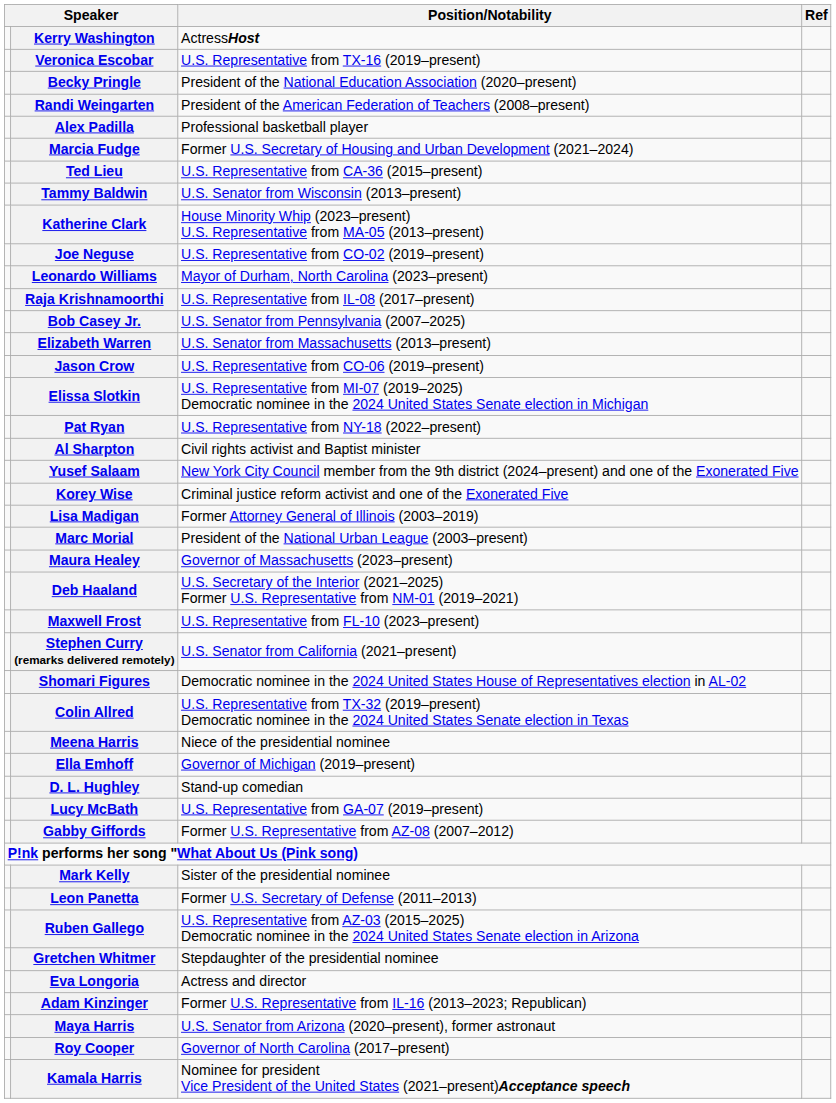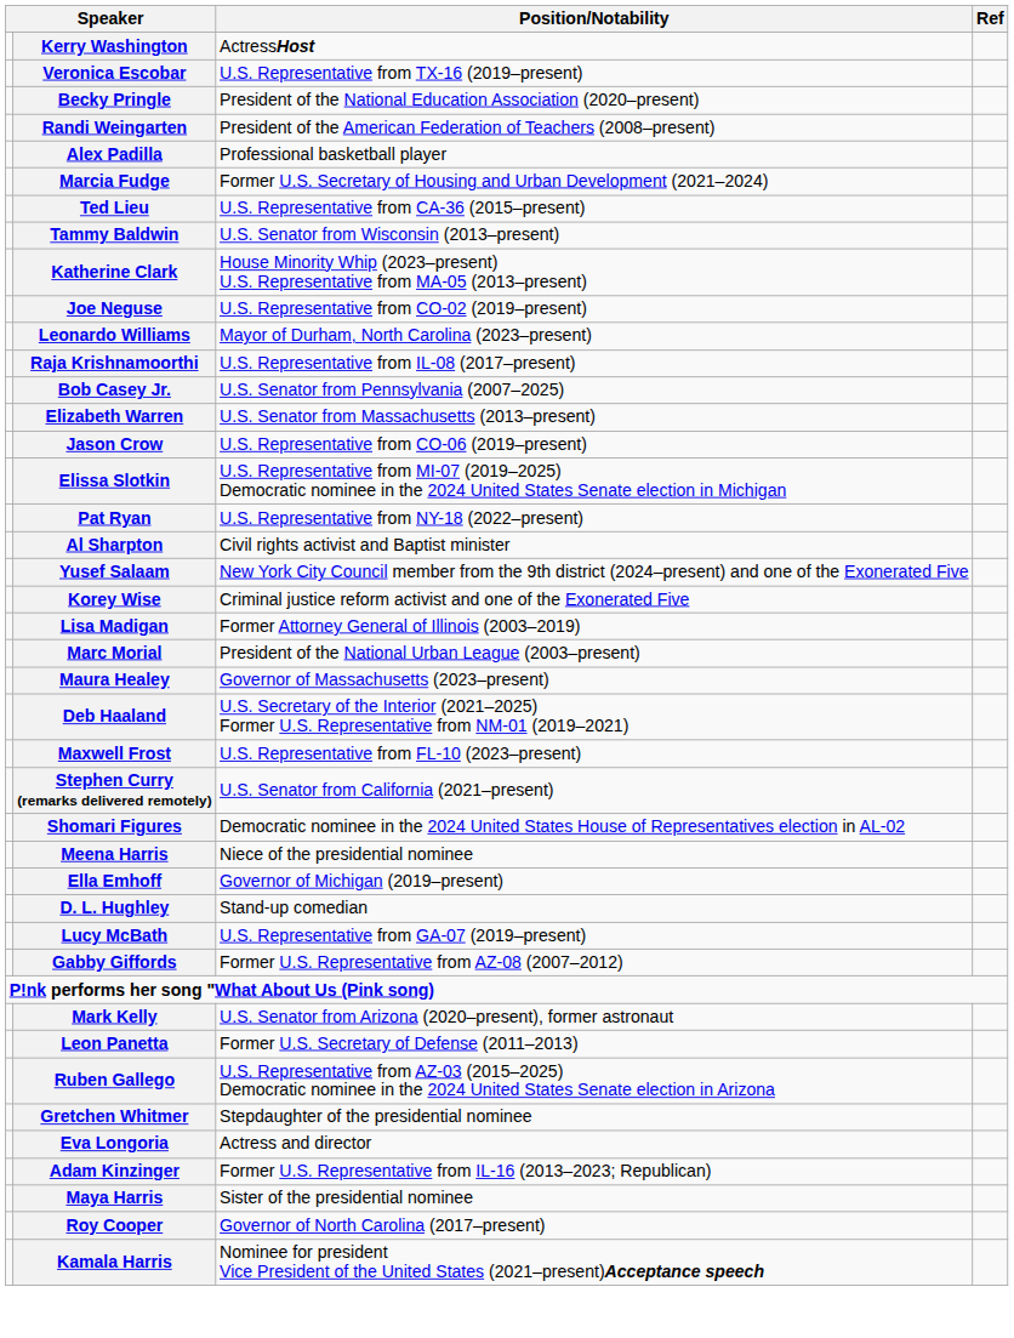 <table class="wikitable">
 <tr>
 <th scope="col" colspan="2">Speaker</th>
 <th scope="col">Position/Notability</th>
 <th scope="col">Ref</th>
 </tr>
 <tr>
 <td></td>
 <th scope="row"><a href='#'>Kerry Washington</a></th>
 <td>Actress<strong><em>Host</em></strong></td>
 <td></td>
 </tr>
 <tr>
 <td></td>
 <th><a href='#'>Veronica Escobar</a></th>
 <td><a href='#'>U.S. Representative</a> from <a href='#'>TX-16</a> (2019–present)</td>
 <td></td>
 </tr>
 <tr>
 <td></td>
 <th scope="row"><a href='#'>Becky Pringle</a></th>
 <td>President of the <a href='#'>National Education Association</a> (2020–present)</td>
 <td></td>
 </tr>
 <tr>
 <td></td>
 <th scope="row"><a href='#'>Randi Weingarten</a></th>
 <td>President of the <a href='#'>American Federation of Teachers</a> (2008–present)</td>
 <td></td>
 </tr>
 <tr>
 <td></td>
 <th scope="row"><a href='#'>Alex Padilla</a></th>
 <td>Professional basketball player</td>
 <td></td>
 </tr>
 <tr>
 <td></td>
 <th scope="row"><a href='#'>Marcia Fudge</a></th>
 <td>Former <a href='#'>U.S. Secretary of Housing and Urban Development</a> (2021–2024)</td>
 <td></td>
 </tr>
 <tr>
 <td></td>
 <th scope="row"><a href='#'>Ted Lieu</a></th>
 <td><a href='#'>U.S. Representative</a> from <a href='#'>CA-36</a> (2015–present)</td>
 <td></td>
 </tr>
 <tr>
 <td></td>
 <th scope="row"><a href='#'>Tammy Baldwin</a></th>
 <td><a href='#'>U.S. Senator from Wisconsin</a> (2013–present)</td>
 <td></td>
 </tr>
 <tr>
 <td></td>
 <th scope="row"><a href='#'>Katherine Clark</a></th>
 <td><a href='#'>House Minority Whip</a> (2023–present)<br><a href='#'>U.S. Representative</a> from <a href='#'>MA-05</a> (2013–present)</td>
 <td></td>
 </tr>
 <tr>
 <td></td>
 <th scope="row"><a href='#'>Joe Neguse</a></th>
 <td><a href='#'>U.S. Representative</a> from <a href='#'>CO-02</a> (2019–present)</td>
 <td></td>
 </tr>
 <tr>
 <td></td>
 <th><a href='#'>Leonardo Williams</a></th>
 <td><a href='#'>Mayor of Durham, North Carolina</a> (2023–present)</td>
 <td></td>
 </tr>
 <tr>
 <td></td>
 <th><a href='#'>Raja Krishnamoorthi</a></th>
 <td><a href='#'>U.S. Representative</a> from <a href='#'>IL-08</a> (2017–present)</td>
 <td></td>
 </tr>
 <tr>
 <td></td>
 <th scope="row"><a href='#'>Bob Casey Jr.</a></th>
 <td><a href='#'>U.S. Senator from Pennsylvania</a> (2007–2025)</td>
 <td></td>
 </tr>
 <tr>
 <td></td>
 <th scope="row"><a href='#'>Elizabeth Warren</a></th>
 <td><a href='#'>U.S. Senator from Massachusetts</a> (2013–present)</td>
 <td></td>
 </tr>
 <tr>
 <td></td>
 <th scope="row"><a href='#'>Jason Crow</a></th>
 <td><a href='#'>U.S. Representative</a> from <a href='#'>CO-06</a> (2019–present)</td>
 <td></td>
 </tr>
 <tr>
 <td></td>
 <th scope="row"><a href='#'>Elissa Slotkin</a></th>
 <td><a href='#'>U.S. Representative</a> from <a href='#'>MI-07</a> (2019–2025)<br>Democratic nominee in the <a href='#'>2024 United States Senate election in Michigan</a></td>
 <td></td>
 </tr>
 <tr>
 <td></td>
 <th scope="row"><a href='#'>Pat Ryan</a></th>
 <td><a href='#'>U.S. Representative</a> from <a href='#'>NY-18</a> (2022–present)</td>
 <td></td>
 </tr>
 <tr>
 <td></td>
 <th scope="row"><a href='#'>Al Sharpton</a></th>
 <td>Civil rights activist and Baptist minister</td>
 <td></td>
 </tr>
 <tr>
 <td></td>
 <th scope="row"><a href='#'>Yusef Salaam</a></th>
 <td><a href='#'>New York City Council</a> member from the 9th district (2024–present) and one of the <a href='#'>Exonerated Five</a></td>
 <td></td>
 </tr>
 <tr>
 <td></td>
 <th scope="row"><a href='#'>Korey Wise</a></th>
 <td>Criminal justice reform activist and one of the <a href='#'>Exonerated Five</a></td>
 <td></td>
 </tr>
 <tr>
 <td></td>
 <th><a href='#'>Lisa Madigan</a></th>
 <td>Former <a href='#'>Attorney General of Illinois</a> (2003–2019)</td>
 <td></td>
 </tr>
 <tr>
 <td></td>
 <th><a href='#'>Marc Morial</a></th>
 <td>President of the <a href='#'>National Urban League</a> (2003–present)</td>
 <td></td>
 </tr>
 <tr>
 <td></td>
 <th scope="row"><a href='#'>Maura Healey</a></th>
 <td><a href='#'>Governor of Massachusetts</a> (2023–present)</td>
 <td></td>
 </tr>
 <tr>
 <td></td>
 <th scope="row"><a href='#'>Deb Haaland</a></th>
 <td><a href='#'>U.S. Secretary of the Interior</a> (2021–2025)<br>Former <a href='#'>U.S. Representative</a> from <a href='#'>NM-01</a> (2019–2021)</td>
 <td></td>
 </tr>
 <tr>
 <td></td>
 <th scope="row"><a href='#'>Maxwell Frost</a></th>
 <td><a href='#'>U.S. Representative</a> from <a href='#'>FL-10</a> (2023–present)</td>
 <td></td>
 </tr>
 <tr>
 <td></td>
 <th scope="row"><a href='#'>Stephen Curry</a><br><small>(remarks delivered remotely)</small></th>
 <td><a href='#'>U.S. Senator from California</a> (2021–present)</td>
 <td></td>
 </tr>
 <tr>
 <td></td>
 <th scope="row"><a href='#'>Shomari Figures</a></th>
 <td>Democratic nominee in the <a href='#'>2024 United States House of Representatives election</a> in <a href='#'>AL-02</a></td>
 <td></td>
 </tr>
 <tr>
 <td></td>
-<th scope="row"><a href='#'>Colin Allred</a></th>
-<td><a href='#'>U.S. Representative</a> from <a href='#'>TX-32</a> (2019–present)<br>Democratic nominee in the <a href='#'>2024 United States Senate election in Texas</a></td>
-<td></td>
-</tr>
-<tr>
-<td></td>
 <th><a href='#'>Meena Harris</a></th>
 <td>Niece of the presidential nominee</td>
 <td></td>
 </tr>
 <tr>
 <td></td>
 <th><a href='#'>Ella Emhoff</a></th>
 <td><a href='#'>Governor of Michigan</a> (2019–present)</td>
 <td></td>
 </tr>
 <tr>
 <td></td>
 <th><a href='#'>D. L. Hughley</a></th>
 <td>Stand-up comedian</td>
 <td></td>
 </tr>
 <tr>
 <td></td>
 <th scope="row"><a href='#'>Lucy McBath</a></th>
 <td><a href='#'>U.S. Representative</a> from <a href='#'>GA-07</a> (2019–present)</td>
 <td></td>
 </tr>
 <tr>
 <td></td>
 <th scope="row"><a href='#'>Gabby Giffords</a></th>
 <td>Former <a href='#'>U.S. Representative</a> from <a href='#'>AZ-08</a> (2007–2012)</td>
 <td></td>
 </tr>
 <tr>
 <td colspan="4"><strong><a href='#'>P!nk</a> performs her song "<a href='#'>What About Us (Pink song)</a></strong></td>
 </tr>
 <tr>
 <td></td>
 <th scope="row"><a href='#'>Mark Kelly</a></th>
-<td>Sister of the presidential nominee</td>
+<td><a href='#'>U.S. Senator from Arizona</a> (2020–present), former astronaut</td>
 <td></td>
 </tr>
 <tr>
 <td></td>
 <th><a href='#'>Leon Panetta</a></th>
 <td>Former <a href='#'>U.S. Secretary of Defense</a> (2011–2013)</td>
 <td></td>
 </tr>
 <tr>
 <td></td>
 <th scope="row"><a href='#'>Ruben Gallego</a></th>
 <td><a href='#'>U.S. Representative</a> from <a href='#'>AZ-03</a> (2015–2025)<br>Democratic nominee in the <a href='#'>2024 United States Senate election in Arizona</a></td>
 <td></td>
 </tr>
 <tr>
 <td></td>
 <th scope="row"><a href='#'>Gretchen Whitmer</a></th>
 <td>Stepdaughter of the presidential nominee</td>
 <td></td>
 </tr>
 <tr>
 <td></td>
 <th><a href='#'>Eva Longoria</a></th>
 <td>Actress and director</td>
 <td></td>
 </tr>
 <tr>
 <td></td>
 <th scope="row"><a href='#'>Adam Kinzinger</a></th>
 <td>Former <a href='#'>U.S. Representative</a> from <a href='#'>IL-16</a> (2013–2023; Republican)</td>
 <td></td>
 </tr>
 <tr>
 <td></td>
 <th><a href='#'>Maya Harris</a></th>
-<td><a href='#'>U.S. Senator from Arizona</a> (2020–present), former astronaut</td>
+<td>Sister of the presidential nominee</td>
 <td></td>
 </tr>
 <tr>
 <td></td>
 <th scope="row"><a href='#'>Roy Cooper</a></th>
 <td><a href='#'>Governor of North Carolina</a> (2017–present)</td>
 <td></td>
 </tr>
 <tr>
 <td></td>
 <th scope="row"><a href='#'>Kamala Harris</a></th>
 <td>Nominee for president<br><a href='#'>Vice President of the United States</a> (2021–present)<strong><em>Acceptance speech</em></strong></td>
 <td></td>
 </tr>
 </table>
